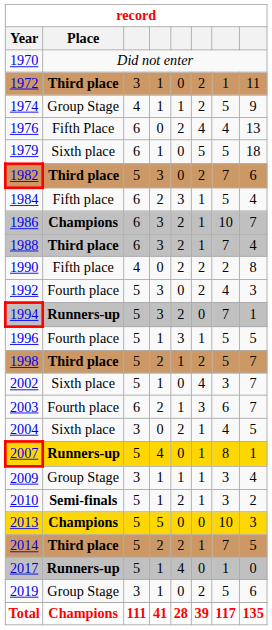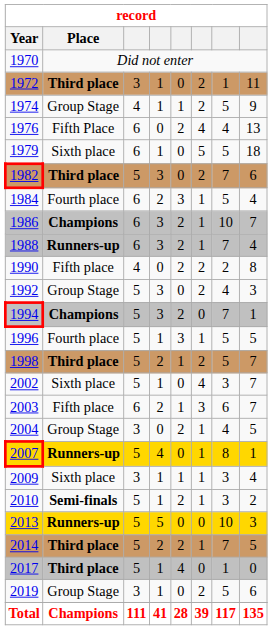 <table class="wikitable "style="text-align: center;">
 <tr style="color:red;">
 <th style="background:#ffffff;" colspan=8><a href='#'></a> record</th>
 </tr>
 <tr>
 <th>Year</th>
 <th>Place</th>
 <th></th>
 <th></th>
 <th></th>
 <th></th>
 <th></th>
 <th></th>
 </tr>
 <tr>
 <td align=center> <a href='#'>1970</a></td>
 <td colspan=7 align=center><em>Did not enter</em></td>
 </tr>
 <tr bgcolor="#cc9966">
 <td align=center> <a href='#'>1972</a></td>
 <td align=center><strong>Third place</strong></td>
 <td>3</td>
 <td>1</td>
 <td>0</td>
 <td>2</td>
 <td>1</td>
 <td>11</td>
 </tr>
 <tr>
 <td align=center><a href='#'>1974</a></td>
 <td align=center>Group Stage</td>
 <td>4</td>
 <td>1</td>
 <td>1</td>
 <td>2</td>
 <td>5</td>
 <td>9</td>
 </tr>
 <tr>
 <td align=center> <a href='#'>1976</a></td>
 <td align=center>Fifth Place</td>
 <td>6</td>
 <td>0</td>
 <td>2</td>
 <td>4</td>
 <td>4</td>
 <td>13</td>
 </tr>
 <tr>
 <td align=center> <a href='#'>1979</a></td>
 <td align=center>Sixth place</td>
 <td>6</td>
 <td>1</td>
 <td>0</td>
 <td>5</td>
 <td>5</td>
 <td>18</td>
 </tr>
 <tr bgcolor="#cc9966">
 <td align=center style="border: 3px solid red"> <a href='#'>1982</a></td>
 <td align=center><strong>Third place</strong></td>
 <td>5</td>
 <td>3</td>
 <td>0</td>
 <td>2</td>
 <td>7</td>
 <td>6</td>
 </tr>
 <tr>
 <td align=center> <a href='#'>1984</a></td>
-<td align=center>Fifth place</td>
+<td align=center>Fourth place</td>
 <td>6</td>
 <td>2</td>
 <td>3</td>
 <td>1</td>
 <td>5</td>
 <td>4</td>
 </tr>
 <tr bgcolor=silver>
 <td align=center> <a href='#'>1986</a></td>
 <td align=center><strong>Champions</strong></td>
 <td>6</td>
 <td>3</td>
 <td>2</td>
 <td>1</td>
 <td>10</td>
 <td>7</td>
 </tr>
 <tr bgcolor=silver>
 <td align=center> <a href='#'>1988</a></td>
-<td align=center><strong>Third place</strong></td>
+<td align=center><strong>Runners-up</strong></td>
 <td>6</td>
 <td>3</td>
 <td>2</td>
 <td>1</td>
 <td>7</td>
 <td>4</td>
 </tr>
 <tr>
 <td align=center> <a href='#'>1990</a></td>
 <td align=center>Fifth place</td>
 <td>4</td>
 <td>0</td>
 <td>2</td>
 <td>2</td>
 <td>2</td>
 <td>8</td>
 </tr>
 <tr>
 <td align=center> <a href='#'>1992</a></td>
-<td align=center>Fourth place</td>
+<td align=center>Group Stage</td>
 <td>5</td>
 <td>3</td>
 <td>0</td>
 <td>2</td>
 <td>4</td>
 <td>3</td>
 </tr>
 <tr bgcolor=silver>
 <td align=center style="border: 3px solid red"> <a href='#'>1994</a></td>
-<td align=center><strong>Runners-up</strong></td>
+<td align=center><strong>Champions</strong></td>
 <td>5</td>
 <td>3</td>
 <td>2</td>
 <td>0</td>
 <td>7</td>
 <td>1</td>
 </tr>
 <tr>
 <td align=center> <a href='#'>1996</a></td>
 <td align=center>Fourth place</td>
 <td>5</td>
 <td>1</td>
 <td>3</td>
 <td>1</td>
 <td>5</td>
 <td>5</td>
 </tr>
 <tr bgcolor="#cc9966">
 <td align=center> <a href='#'>1998</a></td>
 <td align=center><strong>Third place</strong></td>
 <td>5</td>
 <td>2</td>
 <td>1</td>
 <td>2</td>
 <td>5</td>
 <td>7</td>
 </tr>
 <tr>
 <td align=center> <a href='#'>2002</a></td>
 <td align=center>Sixth place</td>
 <td>5</td>
 <td>1</td>
 <td>0</td>
 <td>4</td>
 <td>3</td>
 <td>7</td>
 </tr>
 <tr>
 <td align=center> <a href='#'>2003</a></td>
-<td align=center>Fourth place</td>
+<td align=center>Fifth place</td>
 <td>6</td>
 <td>2</td>
 <td>1</td>
 <td>3</td>
 <td>6</td>
 <td>7</td>
 </tr>
 <tr>
 <td align=center> <a href='#'>2004</a></td>
-<td align=center>Sixth place</td>
+<td align=center>Group Stage</td>
 <td>3</td>
 <td>0</td>
 <td>2</td>
 <td>1</td>
 <td>4</td>
 <td>5</td>
 </tr>
 <tr bgcolor=gold>
 <td align=center style="border: 3px solid red"> <a href='#'>2007</a></td>
 <td align=center><strong>Runners-up</strong></td>
 <td>5</td>
 <td>4</td>
 <td>0</td>
 <td>1</td>
 <td>8</td>
 <td>1</td>
 </tr>
 <tr>
 <td align=center> <a href='#'>2009</a></td>
-<td align=center>Group Stage</td>
+<td align=center>Sixth place</td>
 <td>3</td>
 <td>1</td>
 <td>1</td>
 <td>1</td>
 <td>3</td>
 <td>4</td>
 </tr>
 <tr>
 <td align=center> <a href='#'>2010</a></td>
 <td align=center><strong>Semi-finals</strong></td>
 <td>5</td>
 <td>1</td>
 <td>2</td>
 <td>1</td>
 <td>3</td>
 <td>2</td>
 </tr>
 <tr bgcolor=gold>
 <td align=center> <a href='#'>2013</a></td>
-<td align=center><strong>Champions</strong></td>
+<td align=center><strong>Runners-up</strong></td>
 <td>5</td>
 <td>5</td>
 <td>0</td>
 <td>0</td>
 <td>10</td>
 <td>3</td>
 </tr>
 <tr bgcolor="#cc9966">
 <td align=center> <a href='#'>2014</a></td>
 <td align=center><strong>Third place</strong></td>
 <td>5</td>
 <td>2</td>
 <td>2</td>
 <td>1</td>
 <td>7</td>
 <td>5</td>
 </tr>
 <tr bgcolor=silver>
 <td align=center> <a href='#'>2017</a></td>
-<td align=center><strong>Runners-up</strong></td>
+<td align=center><strong>Third place</strong></td>
 <td>5</td>
 <td>1</td>
 <td>4</td>
 <td>0</td>
 <td>1</td>
 <td>0</td>
 </tr>
 <tr>
 <td align=center> <a href='#'>2019</a></td>
 <td align=center>Group Stage</td>
 <td>3</td>
 <td>1</td>
 <td>0</td>
 <td>2</td>
 <td>5</td>
 <td>6</td>
 </tr>
 <tr>
 </tr>
 <tr style="color:red;">
 <th style="background:#ffffff;"><strong>Total</strong></th>
 <th style="background:#ffffff;">Champions</th>
 <th style="background:#ffffff;">111</th>
 <th style="background:#ffffff;">41</th>
 <th style="background:#ffffff;">28</th>
 <th style="background:#ffffff;">39</th>
 <th style="background:#ffffff;">117</th>
 <th style="background:#ffffff;">135</th>
 </tr>
 </table>
